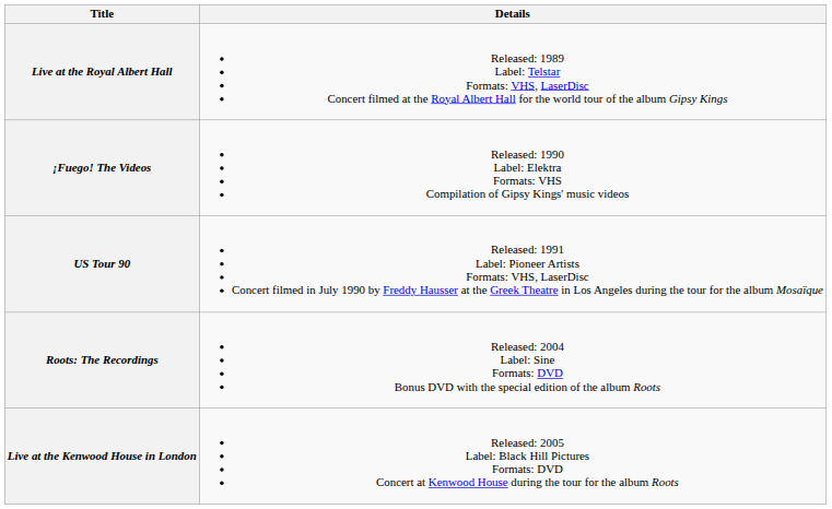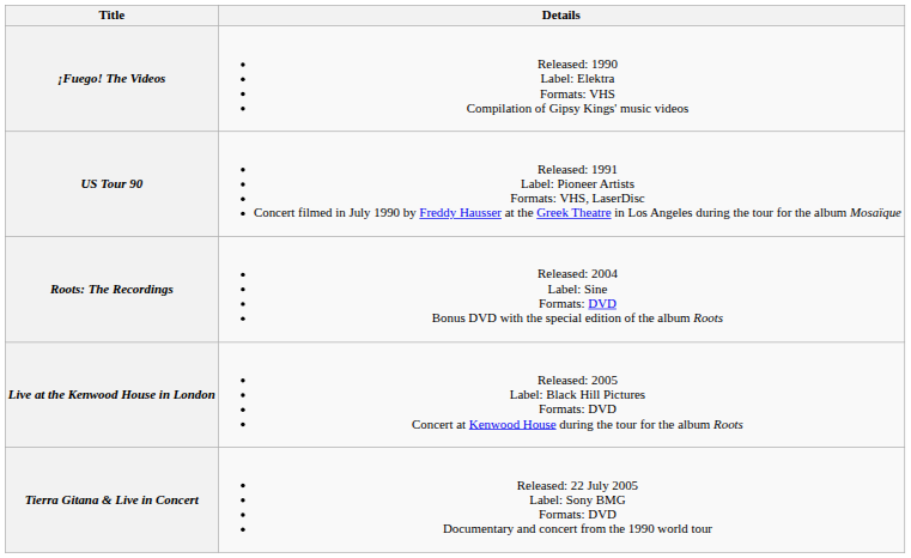 <table class="wikitable plainrowheaders" style="text-align:center;">
 <tr>
 <th scope="col">Title</th>
 <th scope="col">Details</th>
-</tr>
-<tr>
-<th scope="row"><em>Live at the Royal Albert Hall</em></th>
-<td><br><ul><li>Released: 1989</li><li>Label: <a href='#'>Telstar</a></li><li>Formats: <a href='#'>VHS</a>, <a href='#'>LaserDisc</a></li><li>Concert filmed at the <a href='#'>Royal Albert Hall</a> for the world tour of the album <em>Gipsy Kings</em></li></ul></td>
 </tr>
 <tr>
 <th scope="row"><em>¡Fuego! The Videos</em></th>
 <td><br><ul><li>Released: 1990</li><li>Label: Elektra</li><li>Formats: VHS</li><li>Compilation of Gipsy Kings' music videos</li></ul></td>
 </tr>
 <tr>
 <th scope="row"><em>US Tour 90</em></th>
 <td><br><ul><li>Released: 1991</li><li>Label: Pioneer Artists</li><li>Formats: VHS, LaserDisc</li><li>Concert filmed in July 1990 by <a href='#'>Freddy Hausser</a> at the <a href='#'>Greek Theatre</a> in Los Angeles during the tour for the album <em>Mosaïque</em></li></ul></td>
 </tr>
 <tr>
 <th scope="row"><em>Roots: The Recordings</em></th>
 <td><br><ul><li>Released: 2004</li><li>Label: Sine</li><li>Formats: <a href='#'>DVD</a></li><li>Bonus DVD with the special edition of the album <em>Roots</em></li></ul></td>
 </tr>
 <tr>
 <th scope="row"><em>Live at the Kenwood House in London</em></th>
 <td><br><ul><li>Released: 2005</li><li>Label: Black Hill Pictures</li><li>Formats: DVD</li><li>Concert at <a href='#'>Kenwood House</a> during the tour for the album <em>Roots</em></li></ul></td>
 </tr>
+<tr>
+<th scope="row"><em>Tierra Gitana & Live in Concert</em></th>
+<td><br><ul><li>Released: 22 July 2005</li><li>Label: Sony BMG</li><li>Formats: DVD</li><li>Documentary and concert from the 1990 world tour</li></ul></td>
+</tr>
 </table>
